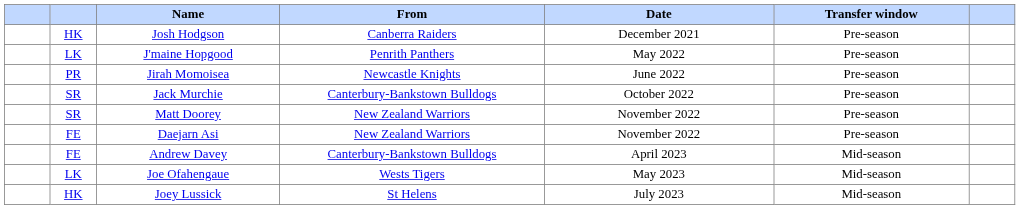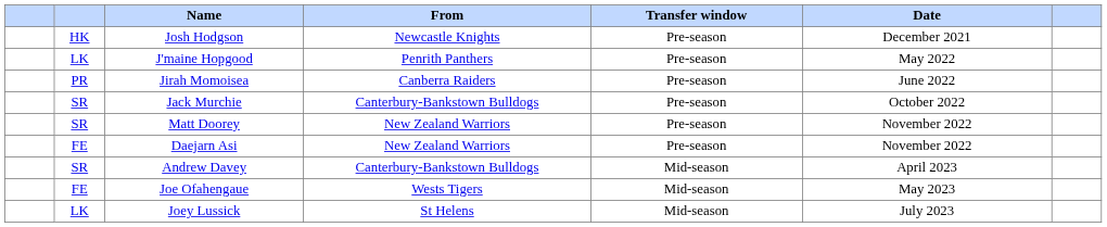 <table border="1" cellpadding="3" cellspacing="0" style="border-collapse:collapse; text-align:center; width:100%;">
 <tr>
 <th style="background:#c1d8ff; text-align:center; width:4%;"></th>
 <th style="background:#c1d8ff; text-align:center; width:4%;"></th>
 <th style="background:#c1d8ff; text-align:center; width:16%;">Name</th>
 <th style="background:#c1d8ff; text-align:center; width:23%;">From</th>
+<th style="background:#c1d8ff; text-align:center; width:17%;">Transfer window</th>
 <th style="background:#c1d8ff; text-align:center; width:20%;">Date</th>
-<th style="background:#c1d8ff; text-align:center; width:17%;">Transfer window</th>
 <th style="background:#c1d8ff; text-align:center; width:4%;"></th>
 </tr>
 <tr>
 <td style="text-align:center"></td>
 <td style="text-align:center"><a href='#'>HK</a></td>
 <td><a href='#'>Josh Hodgson</a></td>
-<td> <a href='#'>Canberra Raiders</a></td>
+<td> <a href='#'>Newcastle Knights</a></td>
+<td>Pre-season</td>
 <td>December 2021</td>
-<td>Pre-season</td>
 <td></td>
 </tr>
 <tr>
 <td style="text-align:center"></td>
 <td style="text-align:center"><a href='#'>LK</a></td>
 <td><a href='#'>J'maine Hopgood</a></td>
 <td> <a href='#'>Penrith Panthers</a></td>
+<td>Pre-season</td>
 <td>May 2022</td>
-<td>Pre-season</td>
 <td></td>
 </tr>
 <tr>
 <td style="text-align:center"></td>
 <td style="text-align:center"><a href='#'>PR</a></td>
 <td><a href='#'>Jirah Momoisea</a></td>
-<td> <a href='#'>Newcastle Knights</a></td>
+<td> <a href='#'>Canberra Raiders</a></td>
+<td>Pre-season</td>
 <td>June 2022</td>
-<td>Pre-season</td>
 <td></td>
 </tr>
 <tr>
 <td style="text-align:center"></td>
 <td style="text-align:center"><a href='#'>SR</a></td>
 <td><a href='#'>Jack Murchie</a></td>
 <td> <a href='#'>Canterbury-Bankstown Bulldogs</a></td>
+<td>Pre-season</td>
 <td>October 2022</td>
-<td>Pre-season</td>
 <td></td>
 </tr>
 <tr>
 <td style="text-align:center"></td>
 <td style="text-align:center"><a href='#'>SR</a></td>
 <td><a href='#'>Matt Doorey</a></td>
 <td> <a href='#'>New Zealand Warriors</a></td>
+<td>Pre-season</td>
 <td>November 2022</td>
-<td>Pre-season</td>
 <td></td>
 </tr>
 <tr>
 <td style="text-align:center"></td>
 <td style="text-align:center"><a href='#'>FE</a></td>
 <td><a href='#'>Daejarn Asi</a></td>
 <td> <a href='#'>New Zealand Warriors</a></td>
+<td>Pre-season</td>
 <td>November 2022</td>
-<td>Pre-season</td>
+<td></td>
+</tr>
+<tr>
+<td style="text-align:center"></td>
+<td style="text-align:center"><a href='#'>SR</a></td>
+<td><a href='#'>Andrew Davey</a></td>
+<td> <a href='#'>Canterbury-Bankstown Bulldogs</a></td>
+<td>Mid-season</td>
+<td>April 2023</td>
 <td></td>
 </tr>
 <tr>
 <td style="text-align:center"></td>
 <td style="text-align:center"><a href='#'>FE</a></td>
-<td><a href='#'>Andrew Davey</a></td>
-<td> <a href='#'>Canterbury-Bankstown Bulldogs</a></td>
-<td>April 2023</td>
+<td><a href='#'>Joe Ofahengaue</a></td>
+<td> <a href='#'>Wests Tigers</a></td>
 <td>Mid-season</td>
+<td>May 2023</td>
 <td></td>
 </tr>
 <tr>
 <td style="text-align:center"></td>
 <td style="text-align:center"><a href='#'>LK</a></td>
-<td><a href='#'>Joe Ofahengaue</a></td>
-<td> <a href='#'>Wests Tigers</a></td>
-<td>May 2023</td>
-<td>Mid-season</td>
-<td></td>
-</tr>
-<tr>
-<td style="text-align:center"></td>
-<td style="text-align:center"><a href='#'>HK</a></td>
 <td><a href='#'>Joey Lussick</a></td>
 <td> <a href='#'>St Helens</a></td>
+<td>Mid-season</td>
 <td>July 2023</td>
-<td>Mid-season</td>
 <td></td>
 </tr>
 </table>
